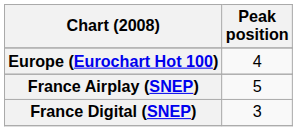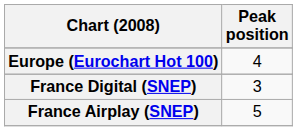 <table class="wikitable sortable plainrowheaders" style="text-align:center">
 <tr>
 <th>Chart (2008)</th>
 <th>Peak<br>position</th>
 </tr>
 <tr>
 </tr>
 <tr>
 <th scope="row">Europe (<a href='#'>Eurochart Hot 100</a>)</th>
 <td>4</td>
 </tr>
 <tr>
 </tr>
 <tr>
+<th scope="row">France Digital (<a href='#'>SNEP</a>)</th>
+<td>3</td>
+</tr>
+<tr>
 <th scope="row">France Airplay (<a href='#'>SNEP</a>)</th>
 <td>5</td>
 </tr>
 <tr>
-<th scope="row">France Digital (<a href='#'>SNEP</a>)</th>
-<td>3</td>
-</tr>
-<tr>
 </tr>
 </table>
